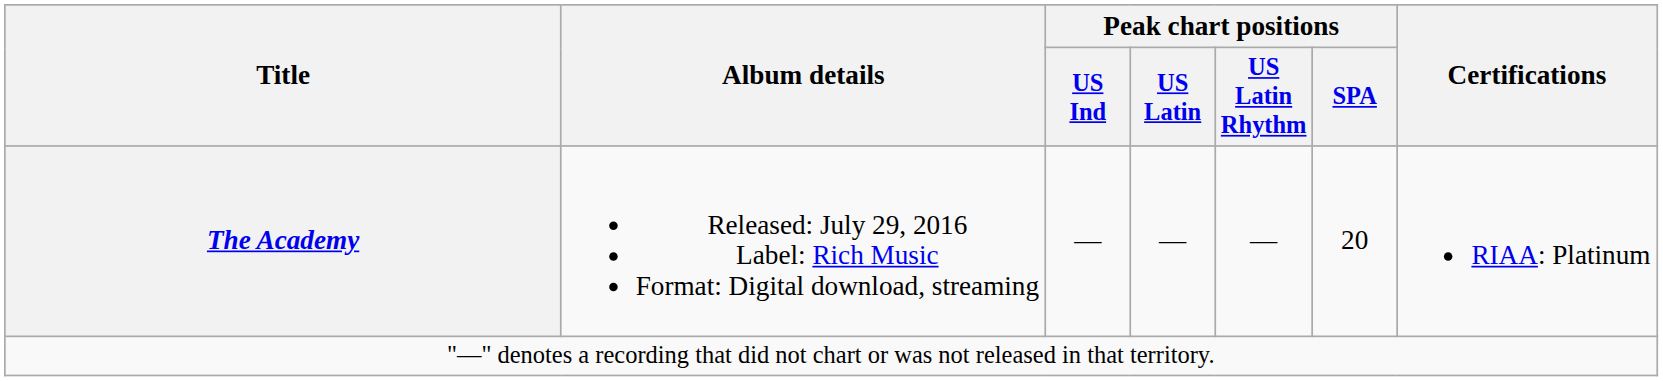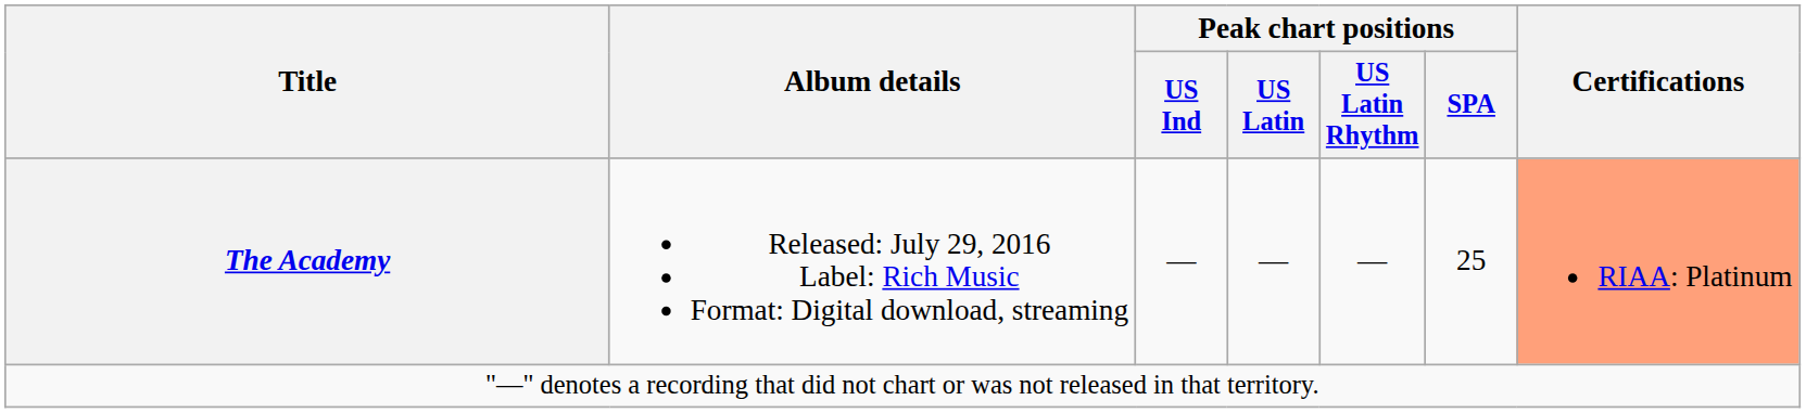 <table class="wikitable plainrowheaders" style="text-align:center;">
 <tr>
 <th rowspan=2 style="width:20em;">Title</th>
 <th rowspan=2>Album details</th>
 <th colspan="4">Peak chart positions</th>
 <th rowspan=2>Certifications</th>
 </tr>
 <tr>
 <th scope="col" style="width:3em;font-size:90%;"><a href='#'>US<br>Ind</a><br></th>
 <th scope="col" style="width:3em;font-size:90%;"><a href='#'>US<br>Latin</a><br></th>
 <th scope="col" style="width:3em;font-size:90%;"><a href='#'>US<br>Latin<br>Rhythm</a><br></th>
 <th scope="col" style="width:3em;font-size:90%;"><a href='#'>SPA</a><br></th>
 </tr>
 <tr>
 <th scope="row"><em><a href='#'>The Academy</a></em><br></th>
 <td><br><ul><li>Released: July 29, 2016</li><li>Label: <a href='#'>Rich Music</a></li><li>Format: Digital download, streaming</li></ul></td>
 <td>—</td>
 <td>—</td>
 <td>—</td>
-<td>20</td>
-<td><br><ul><li><a href='#'>RIAA</a>: Platinum </li></ul></td>
+<td>25</td>
+<td style="background: lightsalmon;"><br><ul><li><a href='#'>RIAA</a>: Platinum </li></ul></td>
 </tr>
 <tr>
 <td colspan="15" style="font-size:90%">"—" denotes a recording that did not chart or was not released in that territory.</td>
 </tr>
 </table>
